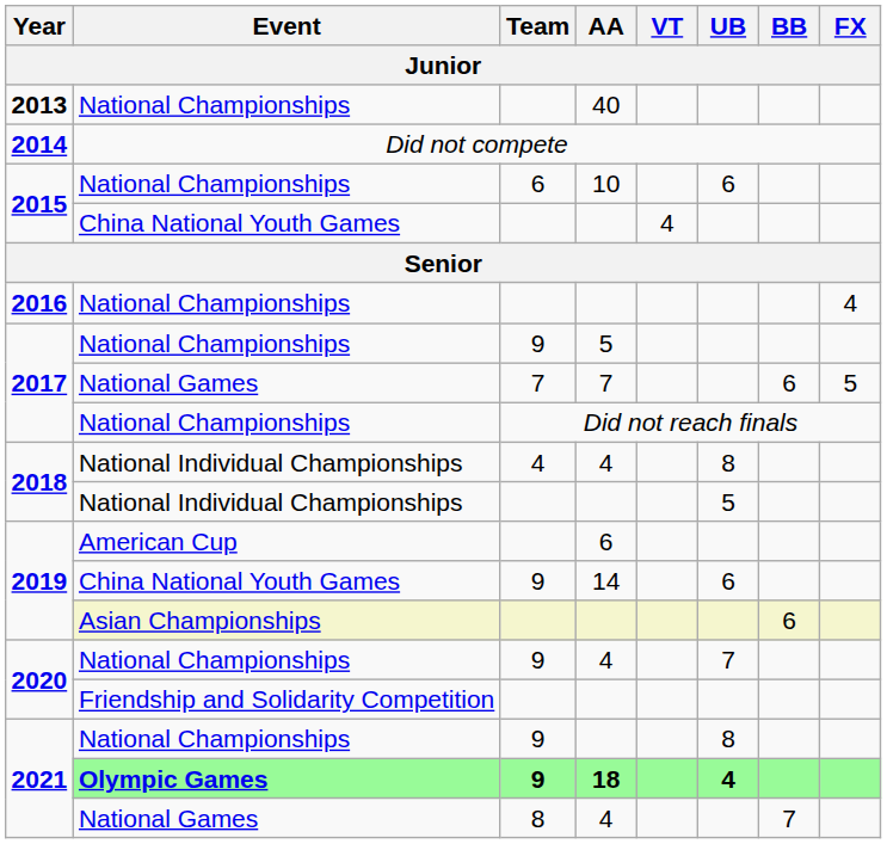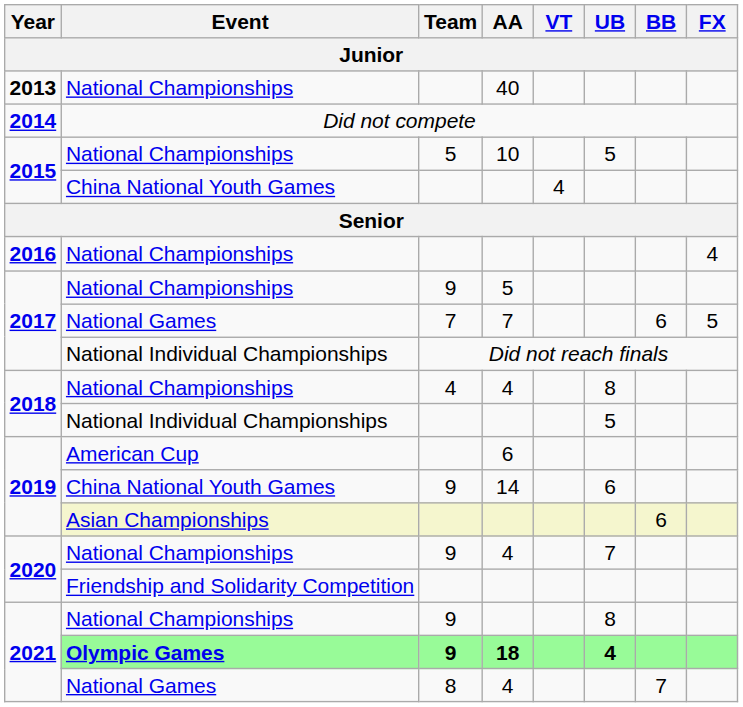 <table class="wikitable" style="text-align:center; font-size:95%;">
 <tr>
 <th align="center">Year</th>
 <th align="center">Event</th>
 <th style="width:30px;">Team</th>
 <th style="width:30px;">AA</th>
 <th style="width:30px;"><a href='#'>VT</a></th>
 <th style="width:30px;"><a href='#'>UB</a></th>
 <th style="width:30px;"><a href='#'>BB</a></th>
 <th style="width:30px;"><a href='#'>FX</a></th>
 </tr>
 <tr>
 <th colspan="8"><strong>Junior</strong></th>
 </tr>
 <tr>
 <td><strong>2013</strong></td>
 <td align=left><a href='#'>National Championships</a></td>
 <td></td>
 <td>40</td>
 <td></td>
 <td></td>
 <td></td>
 <td></td>
 </tr>
 <tr>
 <td><strong><a href='#'>2014</a></strong></td>
 <td colspan=7 align=center><em>Did not compete</em></td>
 </tr>
 <tr>
 <td rowspan=2><strong><a href='#'>2015</a></strong></td>
 <td align=left><a href='#'>National Championships</a></td>
-<td>6</td>
+<td>5</td>
 <td>10</td>
 <td></td>
-<td>6</td>
+<td>5</td>
 <td></td>
 <td></td>
 </tr>
 <tr>
 <td align=left><a href='#'>China National Youth Games</a></td>
 <td></td>
 <td></td>
 <td>4</td>
 <td></td>
 <td></td>
 <td></td>
 </tr>
 <tr>
 <th colspan="8"><strong>Senior</strong></th>
 </tr>
 <tr>
 <td><strong><a href='#'>2016</a></strong></td>
 <td align=left><a href='#'>National Championships</a></td>
 <td></td>
 <td></td>
 <td></td>
 <td></td>
 <td></td>
 <td>4</td>
 </tr>
 <tr>
 <td rowspan=3><strong><a href='#'>2017</a></strong></td>
 <td align=left><a href='#'>National Championships</a></td>
 <td>9</td>
 <td>5</td>
 <td></td>
 <td></td>
 <td></td>
 <td></td>
 </tr>
 <tr>
 <td align=left><a href='#'>National Games</a></td>
 <td>7</td>
 <td>7</td>
 <td></td>
 <td></td>
 <td>6</td>
 <td>5</td>
 </tr>
 <tr>
-<td align=left><a href='#'>National Championships</a></td>
+<td align=left>National Individual Championships</td>
 <td colspan=6 align=center><em>Did not reach finals</em></td>
 </tr>
 <tr>
 <td rowspan=2><strong><a href='#'>2018</a></strong></td>
-<td align=left>National Individual Championships</td>
+<td align=left><a href='#'>National Championships</a></td>
 <td>4</td>
 <td>4</td>
 <td></td>
 <td>8</td>
 <td></td>
 <td></td>
 </tr>
 <tr>
 <td align=left>National Individual Championships</td>
 <td></td>
 <td></td>
 <td></td>
 <td>5</td>
 <td></td>
 <td></td>
 </tr>
 <tr>
 <td rowspan=3><strong><a href='#'>2019</a></strong></td>
 <td align=left><a href='#'>American Cup</a></td>
 <td></td>
 <td>6</td>
 <td></td>
 <td></td>
 <td></td>
 <td></td>
 </tr>
 <tr>
 <td align=left><a href='#'>China National Youth Games</a></td>
 <td>9</td>
 <td>14</td>
 <td></td>
 <td>6</td>
 <td></td>
 <td></td>
 </tr>
 <tr style="background:#F5F6CE;">
 <td align=left><a href='#'>Asian Championships</a></td>
 <td></td>
 <td></td>
 <td></td>
 <td></td>
 <td>6</td>
 <td></td>
 </tr>
 <tr>
 <td rowspan=2><strong><a href='#'>2020</a></strong></td>
 <td align=left><a href='#'>National Championships</a></td>
 <td>9</td>
 <td>4</td>
 <td></td>
 <td>7</td>
 <td></td>
 <td></td>
 </tr>
 <tr>
 <td align=left><a href='#'>Friendship and Solidarity Competition</a></td>
 <td></td>
 <td></td>
 <td></td>
 <td></td>
 <td></td>
 <td></td>
 </tr>
 <tr>
 <td rowspan="3"><strong><a href='#'>2021</a></strong></td>
 <td align=left><a href='#'>National Championships</a></td>
 <td>9</td>
 <td></td>
 <td></td>
 <td>8</td>
 <td></td>
 <td></td>
 </tr>
 <tr bgcolor=98FB98>
 <td align=left><strong><a href='#'>Olympic Games</a></strong></td>
 <td><strong>9</strong></td>
 <td><strong>18</strong></td>
 <td></td>
 <td><strong>4</strong></td>
 <td></td>
 <td></td>
 </tr>
 <tr>
 <td align=left><a href='#'>National Games</a></td>
 <td>8</td>
 <td>4</td>
 <td></td>
 <td></td>
 <td>7</td>
 <td></td>
 </tr>
 </table>
